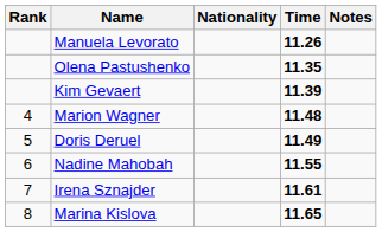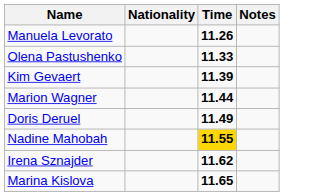 <table class="wikitable sortable" style="text-align:center">
 <tr>
-<th>Rank</th>
 <th>Name</th>
 <th>Nationality</th>
 <th>Time</th>
 <th>Notes</th>
 </tr>
 <tr>
-<td></td>
 <td align=left><a href='#'>Manuela Levorato</a></td>
 <td align=left></td>
 <td><strong>11.26</strong></td>
 <td></td>
 </tr>
 <tr>
-<td></td>
 <td align=left><a href='#'>Olena Pastushenko</a></td>
 <td align=left></td>
-<td><strong>11.35</strong></td>
+<td><strong>11.33</strong></td>
 <td></td>
 </tr>
 <tr>
-<td></td>
 <td align=left><a href='#'>Kim Gevaert</a></td>
 <td align=left></td>
 <td><strong>11.39</strong></td>
 <td></td>
 </tr>
 <tr>
-<td>4</td>
 <td align=left><a href='#'>Marion Wagner</a></td>
 <td align=left></td>
-<td><strong>11.48</strong></td>
+<td><strong>11.44</strong></td>
 <td></td>
 </tr>
 <tr>
-<td>5</td>
 <td align=left><a href='#'>Doris Deruel</a></td>
 <td align=left></td>
 <td><strong>11.49</strong></td>
 <td></td>
 </tr>
 <tr>
-<td>6</td>
 <td align=left><a href='#'>Nadine Mahobah</a></td>
 <td align=left></td>
-<td><strong>11.55</strong></td>
+<td style="background: gold;"><strong>11.55</strong></td>
 <td></td>
 </tr>
 <tr>
-<td>7</td>
 <td align=left><a href='#'>Irena Sznajder</a></td>
 <td align=left></td>
-<td><strong>11.61</strong></td>
+<td><strong>11.62</strong></td>
 <td></td>
 </tr>
 <tr>
-<td>8</td>
 <td align=left><a href='#'>Marina Kislova</a></td>
 <td align=left></td>
 <td><strong>11.65</strong></td>
 <td></td>
 </tr>
 </table>
